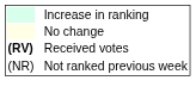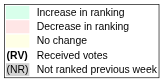 <table style="border:1px solid black;">
 <tr>
 <td style="background:#D8FFEB; width:20px;"></td>
 <td> </td>
 <td>Increase in ranking</td>
+</tr>
+<tr>
+<td style="background:#FFE6E6; width:20px;"></td>
+<td> </td>
+<td>Decrease in ranking</td>
 </tr>
 <tr>
 <td style="background:#FFFFE6; width:20px;"></td>
 <td> </td>
 <td>No change</td>
 </tr>
 <tr>
 <td><strong>(RV)</strong></td>
 <td> </td>
 <td>Received votes</td>
 </tr>
 <tr>
-<td>(NR)</td>
+<td style="background: lightgrey;">(NR)</td>
 <td> </td>
 <td>Not ranked previous week</td>
 </tr>
 </table>
